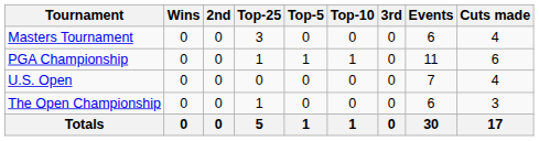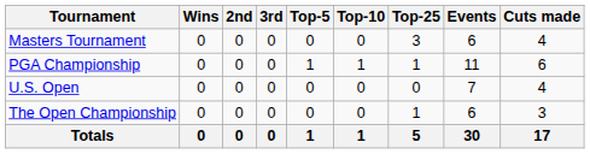 <table class=wikitable style=text-align:center>
 <tr>
 <th>Tournament</th>
 <th>Wins</th>
 <th>2nd</th>
-<th>Top-25</th>
+<th>3rd</th>
 <th>Top-5</th>
 <th>Top-10</th>
-<th>3rd</th>
+<th>Top-25</th>
 <th>Events</th>
 <th>Cuts made</th>
 </tr>
 <tr>
 <td align=left><a href='#'>Masters Tournament</a></td>
 <td>0</td>
 <td>0</td>
-<td>3</td>
 <td>0</td>
 <td>0</td>
 <td>0</td>
+<td>3</td>
 <td>6</td>
 <td>4</td>
 </tr>
 <tr>
 <td align=left><a href='#'>PGA Championship</a></td>
 <td>0</td>
 <td>0</td>
+<td>0</td>
 <td>1</td>
 <td>1</td>
 <td>1</td>
-<td>0</td>
 <td>11</td>
 <td>6</td>
 </tr>
 <tr>
 <td align=left><a href='#'>U.S. Open</a></td>
 <td>0</td>
 <td>0</td>
 <td>0</td>
 <td>0</td>
 <td>0</td>
 <td>0</td>
 <td>7</td>
 <td>4</td>
 </tr>
 <tr>
 <td align=left><a href='#'>The Open Championship</a></td>
 <td>0</td>
 <td>0</td>
-<td>1</td>
 <td>0</td>
 <td>0</td>
 <td>0</td>
+<td>1</td>
 <td>6</td>
 <td>3</td>
 </tr>
 <tr>
 <th>Totals</th>
 <th>0</th>
 <th>0</th>
-<th>5</th>
+<th>0</th>
 <th>1</th>
 <th>1</th>
-<th>0</th>
+<th>5</th>
 <th>30</th>
 <th>17</th>
 </tr>
 </table>
